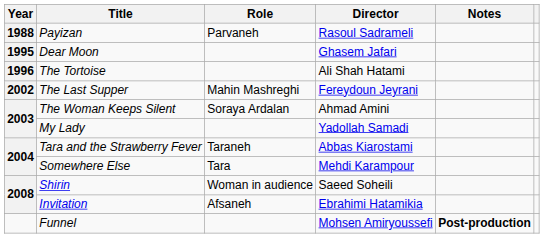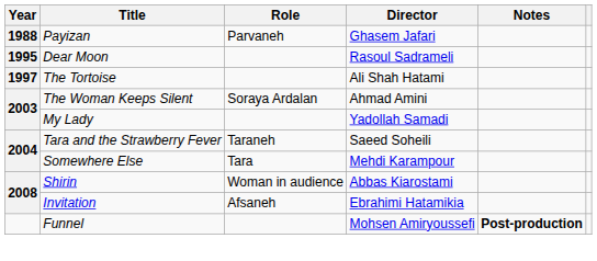 <table class="wikitable plainrowheaders sortable"  style=font-size:100%>
 <tr>
 <th scope="col">Year</th>
 <th scope="col">Title</th>
 <th scope="col">Role</th>
 <th scope="col">Director</th>
 <th scope="col" class="unsortable">Notes</th>
 <th scope="col" class="unsortable"></th>
 </tr>
 <tr>
 <th scope=row>1988</th>
 <td><em>Payizan</em></td>
 <td>Parvaneh</td>
-<td><a href='#'>Rasoul Sadrameli</a></td>
+<td><a href='#'>Ghasem Jafari</a></td>
 <td></td>
 <td></td>
 </tr>
 <tr>
 <th scope=row>1995</th>
 <td><em>Dear Moon</em></td>
 <td></td>
-<td><a href='#'>Ghasem Jafari</a></td>
+<td><a href='#'>Rasoul Sadrameli</a></td>
 <td></td>
 <td></td>
 </tr>
 <tr>
-<th scope=row>1996</th>
+<th scope=row>1997</th>
 <td><em>The Tortoise</em></td>
 <td></td>
 <td>Ali Shah Hatami</td>
-<td></td>
-<td></td>
-</tr>
-<tr>
-<th scope=row>2002</th>
-<td><em>The Last Supper</em></td>
-<td>Mahin Mashreghi</td>
-<td><a href='#'>Fereydoun Jeyrani</a></td>
 <td></td>
 <td></td>
 </tr>
 <tr>
 <th rowspan="2" scope=row>2003</th>
 <td><em>The Woman Keeps Silent</em></td>
 <td>Soraya Ardalan</td>
 <td>Ahmad Amini</td>
 <td></td>
 <td></td>
 </tr>
 <tr>
 <td><em>My Lady</em></td>
 <td></td>
 <td><a href='#'>Yadollah Samadi</a></td>
 <td></td>
 <td></td>
 </tr>
 <tr>
 <th rowspan="2" scope=row>2004</th>
 <td><em>Tara and the Strawberry Fever</em></td>
 <td>Taraneh</td>
-<td><a href='#'>Abbas Kiarostami</a></td>
+<td>Saeed Soheili</td>
 <td></td>
 <td></td>
 </tr>
 <tr>
 <td><em>Somewhere Else</em></td>
 <td>Tara</td>
 <td><a href='#'>Mehdi Karampour</a></td>
 <td></td>
 <td></td>
 </tr>
 <tr>
 <th rowspan="2" scope="row">2008</th>
 <td><em><a href='#'>Shirin</a></em></td>
 <td>Woman in audience</td>
-<td>Saeed Soheili</td>
+<td><a href='#'>Abbas Kiarostami</a></td>
 <td></td>
 <td></td>
 </tr>
 <tr>
 <td><em><a href='#'>Invitation</a></em></td>
 <td>Afsaneh</td>
 <td><a href='#'>Ebrahimi Hatamikia</a></td>
 <td></td>
 <td></td>
 </tr>
 <tr>
 <td></td>
 <td><em>Funnel</em></td>
 <td></td>
 <td><a href='#'>Mohsen Amiryoussefi</a></td>
 <td><strong>Post-production</strong></td>
 <td></td>
 </tr>
 </table>
